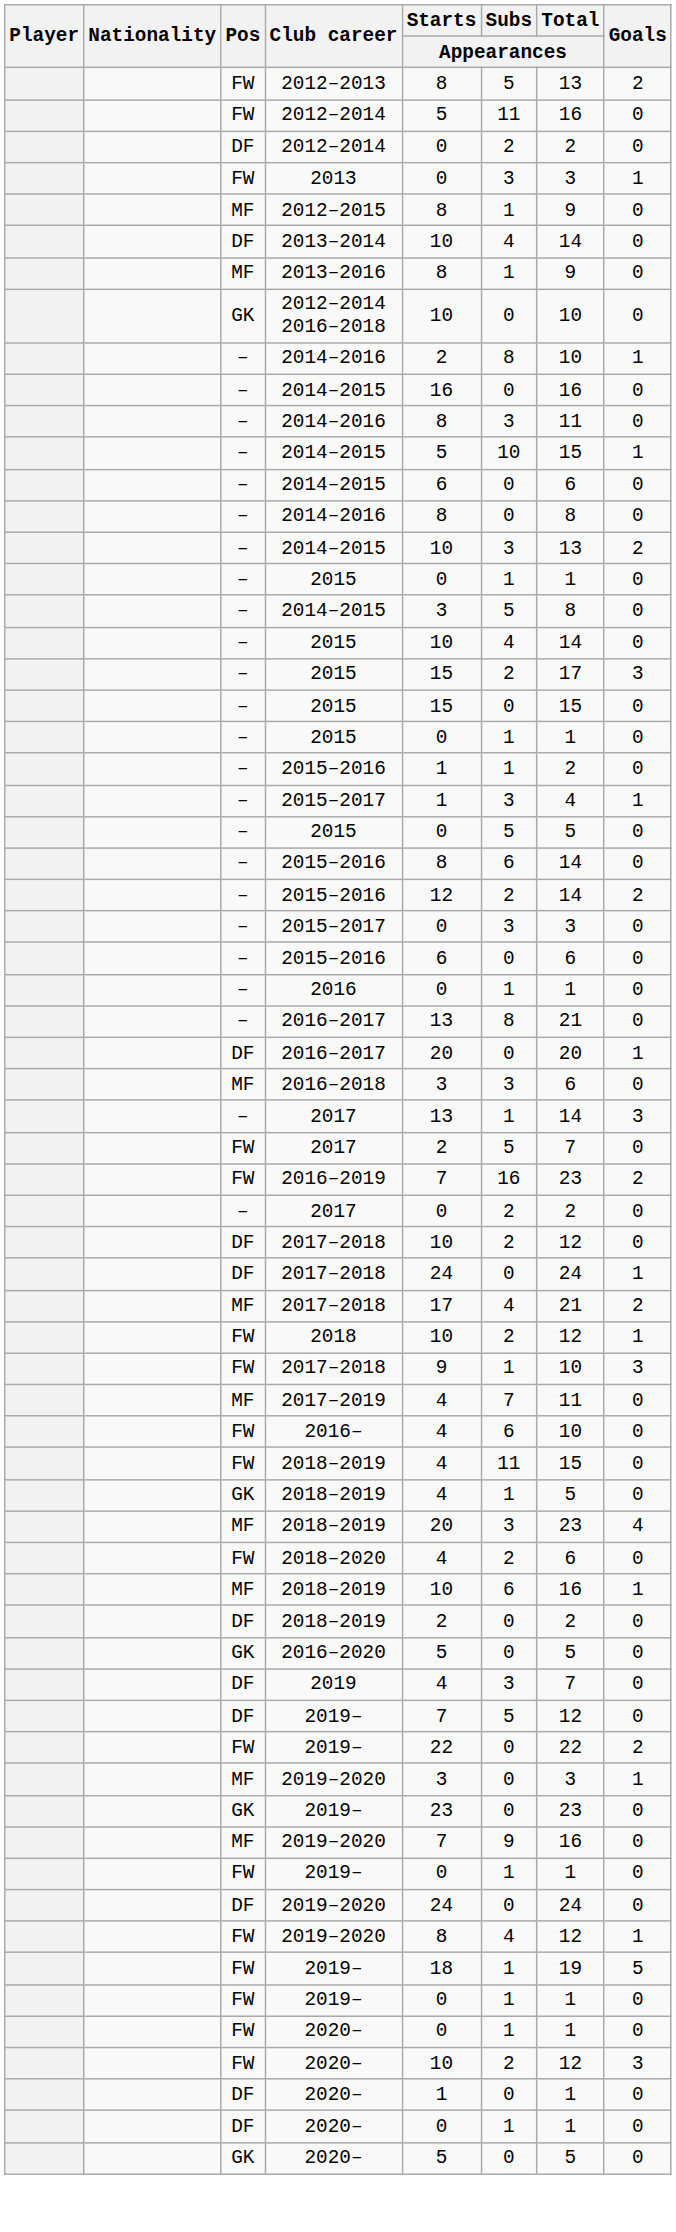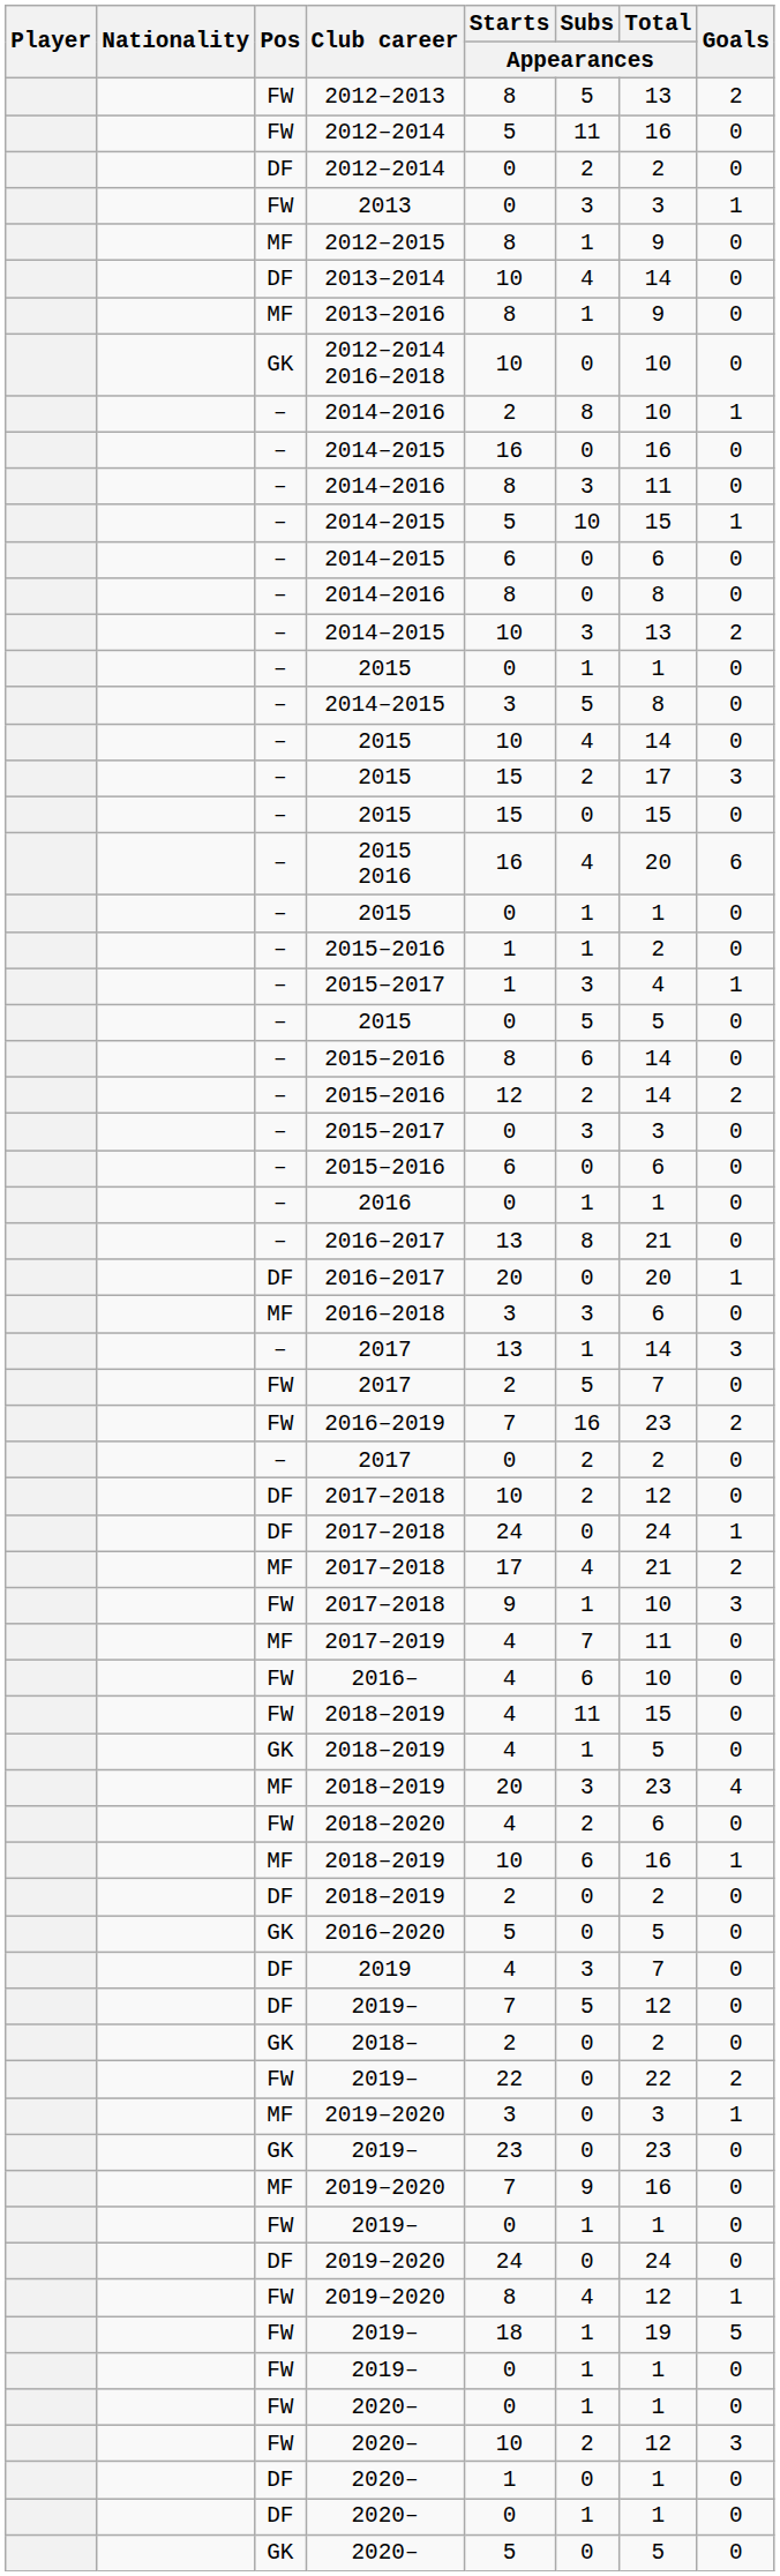 <table class="wikitable sortable plainrowheaders" style="text-align:center;">
 <tr>
 <th scope=col rowspan="2">Player</th>
 <th scope=col rowspan="2">Nationality</th>
 <th scope=col rowspan="2">Pos</th>
 <th scope=col rowspan="2">Club career</th>
 <th scope=col>Starts</th>
 <th scope=col>Subs</th>
 <th scope=col>Total</th>
 <th rowspan="2" scope=col>Goals</th>
 </tr>
 <tr class=unsortable>
 <th scope=col colspan="3">Appearances</th>
 </tr>
 <tr>
 <th scope=row></th>
 <td align=left></td>
 <td>FW</td>
 <td>2012–2013</td>
 <td>8</td>
 <td>5</td>
 <td>13</td>
 <td>2</td>
 </tr>
 <tr>
 <th scope=row></th>
 <td align=left></td>
 <td>FW</td>
 <td>2012–2014</td>
 <td>5</td>
 <td>11</td>
 <td>16</td>
 <td>0</td>
 </tr>
 <tr>
 <th scope=row></th>
 <td align=left></td>
 <td>DF</td>
 <td>2012–2014</td>
 <td>0</td>
 <td>2</td>
 <td>2</td>
 <td>0</td>
 </tr>
 <tr>
 <th scope=row></th>
 <td align=left></td>
 <td>FW</td>
 <td>2013</td>
 <td>0</td>
 <td>3</td>
 <td>3</td>
 <td>1</td>
 </tr>
 <tr>
 <th scope=row></th>
 <td align=left></td>
 <td>MF</td>
 <td>2012–2015</td>
 <td>8</td>
 <td>1</td>
 <td>9</td>
 <td>0</td>
 </tr>
 <tr>
 <th scope=row></th>
 <td align=left></td>
 <td>DF</td>
 <td>2013–2014</td>
 <td>10</td>
 <td>4</td>
 <td>14</td>
 <td>0</td>
 </tr>
 <tr>
 <th scope=row></th>
 <td align=left></td>
 <td>MF</td>
 <td>2013–2016</td>
 <td>8</td>
 <td>1</td>
 <td>9</td>
 <td>0</td>
 </tr>
 <tr>
 <th scope=row></th>
 <td align=left></td>
 <td>GK</td>
 <td>2012–2014<br>2016–2018</td>
 <td>10</td>
 <td>0</td>
 <td>10</td>
 <td>0</td>
 </tr>
 <tr>
 <th scope=row></th>
 <td align=left></td>
 <td>–</td>
 <td>2014–2016</td>
 <td>2</td>
 <td>8</td>
 <td>10</td>
 <td>1</td>
 </tr>
 <tr>
 <th scope=row></th>
 <td align=left></td>
 <td>–</td>
 <td>2014–2015</td>
 <td>16</td>
 <td>0</td>
 <td>16</td>
 <td>0</td>
 </tr>
 <tr>
 <th scope=row></th>
 <td align=left></td>
 <td>–</td>
 <td>2014–2016</td>
 <td>8</td>
 <td>3</td>
 <td>11</td>
 <td>0</td>
 </tr>
 <tr>
 <th scope=row></th>
 <td align=left></td>
 <td>–</td>
 <td>2014–2015</td>
 <td>5</td>
 <td>10</td>
 <td>15</td>
 <td>1</td>
 </tr>
 <tr>
 <th scope=row></th>
 <td align=left></td>
 <td>–</td>
 <td>2014–2015</td>
 <td>6</td>
 <td>0</td>
 <td>6</td>
 <td>0</td>
 </tr>
 <tr>
 <th scope=row></th>
 <td align=left></td>
 <td>–</td>
 <td>2014–2016</td>
 <td>8</td>
 <td>0</td>
 <td>8</td>
 <td>0</td>
 </tr>
 <tr>
 <th scope=row></th>
 <td align=left></td>
 <td>–</td>
 <td>2014–2015</td>
 <td>10</td>
 <td>3</td>
 <td>13</td>
 <td>2</td>
 </tr>
 <tr>
 <th scope=row></th>
 <td align=left></td>
 <td>–</td>
 <td>2015</td>
 <td>0</td>
 <td>1</td>
 <td>1</td>
 <td>0</td>
 </tr>
 <tr>
 <th scope=row></th>
 <td align=left></td>
 <td>–</td>
 <td>2014–2015</td>
 <td>3</td>
 <td>5</td>
 <td>8</td>
 <td>0</td>
 </tr>
 <tr>
 <th scope=row></th>
 <td align=left></td>
 <td>–</td>
 <td>2015</td>
 <td>10</td>
 <td>4</td>
 <td>14</td>
 <td>0</td>
 </tr>
 <tr>
 <th scope=row></th>
 <td align=left></td>
 <td>–</td>
 <td>2015</td>
 <td>15</td>
 <td>2</td>
 <td>17</td>
 <td>3</td>
 </tr>
 <tr>
 <th scope=row></th>
 <td align=left></td>
 <td>–</td>
 <td>2015</td>
 <td>15</td>
 <td>0</td>
 <td>15</td>
 <td>0</td>
 </tr>
 <tr>
 <th scope=row></th>
 <td align=left></td>
 <td>–</td>
+<td>2015<br>2016</td>
+<td>16</td>
+<td>4</td>
+<td>20</td>
+<td>6</td>
+</tr>
+<tr>
+<th scope=row></th>
+<td align=left></td>
+<td>–</td>
 <td>2015</td>
 <td>0</td>
 <td>1</td>
 <td>1</td>
 <td>0</td>
 </tr>
 <tr>
 <th scope=row></th>
 <td align=left></td>
 <td>–</td>
 <td>2015–2016</td>
 <td>1</td>
 <td>1</td>
 <td>2</td>
 <td>0</td>
 </tr>
 <tr>
 <th scope=row></th>
 <td align=left></td>
 <td>–</td>
 <td>2015–2017</td>
 <td>1</td>
 <td>3</td>
 <td>4</td>
 <td>1</td>
 </tr>
 <tr>
 <th scope=row></th>
 <td align=left></td>
 <td>–</td>
 <td>2015</td>
 <td>0</td>
 <td>5</td>
 <td>5</td>
 <td>0</td>
 </tr>
 <tr>
 <th scope=row></th>
 <td align=left></td>
 <td>–</td>
 <td>2015–2016</td>
 <td>8</td>
 <td>6</td>
 <td>14</td>
 <td>0</td>
 </tr>
 <tr>
 <th scope=row></th>
 <td align=left></td>
 <td>–</td>
 <td>2015–2016</td>
 <td>12</td>
 <td>2</td>
 <td>14</td>
 <td>2</td>
 </tr>
 <tr>
 <th scope=row></th>
 <td align=left></td>
 <td>–</td>
 <td>2015–2017</td>
 <td>0</td>
 <td>3</td>
 <td>3</td>
 <td>0</td>
 </tr>
 <tr>
 <th scope=row></th>
 <td align=left></td>
 <td>–</td>
 <td>2015–2016</td>
 <td>6</td>
 <td>0</td>
 <td>6</td>
 <td>0</td>
 </tr>
 <tr>
 <th scope=row></th>
 <td align=left></td>
 <td>–</td>
 <td>2016</td>
 <td>0</td>
 <td>1</td>
 <td>1</td>
 <td>0</td>
 </tr>
 <tr>
 <th scope=row></th>
 <td align=left></td>
 <td>–</td>
 <td>2016–2017</td>
 <td>13</td>
 <td>8</td>
 <td>21</td>
 <td>0</td>
 </tr>
 <tr>
 <th scope=row></th>
 <td align=left></td>
 <td>DF</td>
 <td>2016–2017</td>
 <td>20</td>
 <td>0</td>
 <td>20</td>
 <td>1</td>
 </tr>
 <tr>
 <th scope=row></th>
 <td align=left></td>
 <td>MF</td>
 <td>2016–2018</td>
 <td>3</td>
 <td>3</td>
 <td>6</td>
 <td>0</td>
 </tr>
 <tr>
 <th scope=row></th>
 <td align=left></td>
 <td>–</td>
 <td>2017</td>
 <td>13</td>
 <td>1</td>
 <td>14</td>
 <td>3</td>
 </tr>
 <tr>
 <th scope=row></th>
 <td align=left></td>
 <td>FW</td>
 <td>2017</td>
 <td>2</td>
 <td>5</td>
 <td>7</td>
 <td>0</td>
 </tr>
 <tr>
 <th scope=row></th>
 <td align=left></td>
 <td>FW</td>
 <td>2016–2019</td>
 <td>7</td>
 <td>16</td>
 <td>23</td>
 <td>2</td>
 </tr>
 <tr>
 <th scope=row></th>
 <td align=left></td>
 <td>–</td>
 <td>2017</td>
 <td>0</td>
 <td>2</td>
 <td>2</td>
 <td>0</td>
 </tr>
 <tr>
 <th scope=row></th>
 <td align=left></td>
 <td>DF</td>
 <td>2017–2018</td>
 <td>10</td>
 <td>2</td>
 <td>12</td>
 <td>0</td>
 </tr>
 <tr>
 <th scope=row></th>
 <td align=left></td>
 <td>DF</td>
 <td>2017–2018</td>
 <td>24</td>
 <td>0</td>
 <td>24</td>
 <td>1</td>
 </tr>
 <tr>
 <th scope=row></th>
 <td align=left></td>
 <td>MF</td>
 <td>2017–2018</td>
 <td>17</td>
 <td>4</td>
 <td>21</td>
 <td>2</td>
 </tr>
 <tr>
 <th scope=row></th>
 <td align=left></td>
 <td>FW</td>
-<td>2018</td>
-<td>10</td>
-<td>2</td>
-<td>12</td>
-<td>1</td>
-</tr>
-<tr>
-<th scope=row></th>
-<td align=left></td>
-<td>FW</td>
 <td>2017–2018</td>
 <td>9</td>
 <td>1</td>
 <td>10</td>
 <td>3</td>
 </tr>
 <tr>
 <th scope=row></th>
 <td align=left></td>
 <td>MF</td>
 <td>2017–2019</td>
 <td>4</td>
 <td>7</td>
 <td>11</td>
 <td>0</td>
 </tr>
 <tr>
 <th scope=row><strong></strong></th>
 <td align=left></td>
 <td>FW</td>
 <td>2016–</td>
 <td>4</td>
 <td>6</td>
 <td>10</td>
 <td>0</td>
 </tr>
 <tr>
 <th scope=row></th>
 <td align=left></td>
 <td>FW</td>
 <td>2018–2019</td>
 <td>4</td>
 <td>11</td>
 <td>15</td>
 <td>0</td>
 </tr>
 <tr>
 <th scope=row></th>
 <td align=left></td>
 <td>GK</td>
 <td>2018–2019</td>
 <td>4</td>
 <td>1</td>
 <td>5</td>
 <td>0</td>
 </tr>
 <tr>
 <th scope=row></th>
 <td align=left></td>
 <td>MF</td>
 <td>2018–2019</td>
 <td>20</td>
 <td>3</td>
 <td>23</td>
 <td>4</td>
 </tr>
 <tr>
 <th scope=row></th>
 <td align=left></td>
 <td>FW</td>
 <td>2018–2020</td>
 <td>4</td>
 <td>2</td>
 <td>6</td>
 <td>0</td>
 </tr>
 <tr>
 <th scope=row></th>
 <td align=left></td>
 <td>MF</td>
 <td>2018–2019</td>
 <td>10</td>
 <td>6</td>
 <td>16</td>
 <td>1</td>
 </tr>
 <tr>
 <th scope=row></th>
 <td align=left></td>
 <td>DF</td>
 <td>2018–2019</td>
 <td>2</td>
 <td>0</td>
 <td>2</td>
 <td>0</td>
 </tr>
 <tr>
 <th scope=row></th>
 <td align=left></td>
 <td>GK</td>
 <td>2016–2020</td>
 <td>5</td>
 <td>0</td>
 <td>5</td>
 <td>0</td>
 </tr>
 <tr>
 <th scope=row></th>
 <td align=left></td>
 <td>DF</td>
 <td>2019</td>
 <td>4</td>
 <td>3</td>
 <td>7</td>
 <td>0</td>
 </tr>
 <tr>
 <th scope=row><strong></strong></th>
 <td align=left></td>
 <td>DF</td>
 <td>2019–</td>
 <td>7</td>
 <td>5</td>
 <td>12</td>
+<td>0</td>
+</tr>
+<tr>
+<th scope=row></th>
+<td align=left></td>
+<td>GK</td>
+<td>2018–</td>
+<td>2</td>
+<td>0</td>
+<td>2</td>
 <td>0</td>
 </tr>
 <tr>
 <th scope=row><strong></strong></th>
 <td align=left></td>
 <td>FW</td>
 <td>2019–</td>
 <td>22</td>
 <td>0</td>
 <td>22</td>
 <td>2</td>
 </tr>
 <tr>
 <th scope=row></th>
 <td align=left></td>
 <td>MF</td>
 <td>2019–2020</td>
 <td>3</td>
 <td>0</td>
 <td>3</td>
 <td>1</td>
 </tr>
 <tr>
 <th scope=row><strong></strong></th>
 <td align=left></td>
 <td>GK</td>
 <td>2019–</td>
 <td>23</td>
 <td>0</td>
 <td>23</td>
 <td>0</td>
 </tr>
 <tr>
 <th scope=row></th>
 <td align=left></td>
 <td>MF</td>
 <td>2019–2020</td>
 <td>7</td>
 <td>9</td>
 <td>16</td>
 <td>0</td>
 </tr>
 <tr>
 <th scope=row><strong></strong></th>
 <td align=left></td>
 <td>FW</td>
 <td>2019–</td>
 <td>0</td>
 <td>1</td>
 <td>1</td>
 <td>0</td>
 </tr>
 <tr>
 <th scope=row></th>
 <td align=left></td>
 <td>DF</td>
 <td>2019–2020</td>
 <td>24</td>
 <td>0</td>
 <td>24</td>
 <td>0</td>
 </tr>
 <tr>
 <th scope=row></th>
 <td align=left></td>
 <td>FW</td>
 <td>2019–2020</td>
 <td>8</td>
 <td>4</td>
 <td>12</td>
 <td>1</td>
 </tr>
 <tr>
 <th scope=row><strong></strong></th>
 <td align=left></td>
 <td>FW</td>
 <td>2019–</td>
 <td>18</td>
 <td>1</td>
 <td>19</td>
 <td>5</td>
 </tr>
 <tr>
 <th scope=row><strong></strong></th>
 <td align=left></td>
 <td>FW</td>
 <td>2019–</td>
 <td>0</td>
 <td>1</td>
 <td>1</td>
 <td>0</td>
 </tr>
 <tr>
 <th scope=row><strong></strong></th>
 <td align=left></td>
 <td>FW</td>
 <td>2020–</td>
 <td>0</td>
 <td>1</td>
 <td>1</td>
 <td>0</td>
 </tr>
 <tr>
 <th scope=row><strong></strong></th>
 <td align=left></td>
 <td>FW</td>
 <td>2020–</td>
 <td>10</td>
 <td>2</td>
 <td>12</td>
 <td>3</td>
 </tr>
 <tr>
 <th scope=row><strong></strong></th>
 <td align=left></td>
 <td>DF</td>
 <td>2020–</td>
 <td>1</td>
 <td>0</td>
 <td>1</td>
 <td>0</td>
 </tr>
 <tr>
 <th scope=row><strong></strong></th>
 <td align=left></td>
 <td>DF</td>
 <td>2020–</td>
 <td>0</td>
 <td>1</td>
 <td>1</td>
 <td>0</td>
 </tr>
 <tr>
 <th scope=row><strong></strong></th>
 <td align=left></td>
 <td>GK</td>
 <td>2020–</td>
 <td>5</td>
 <td>0</td>
 <td>5</td>
 <td>0</td>
 </tr>
 </table>
